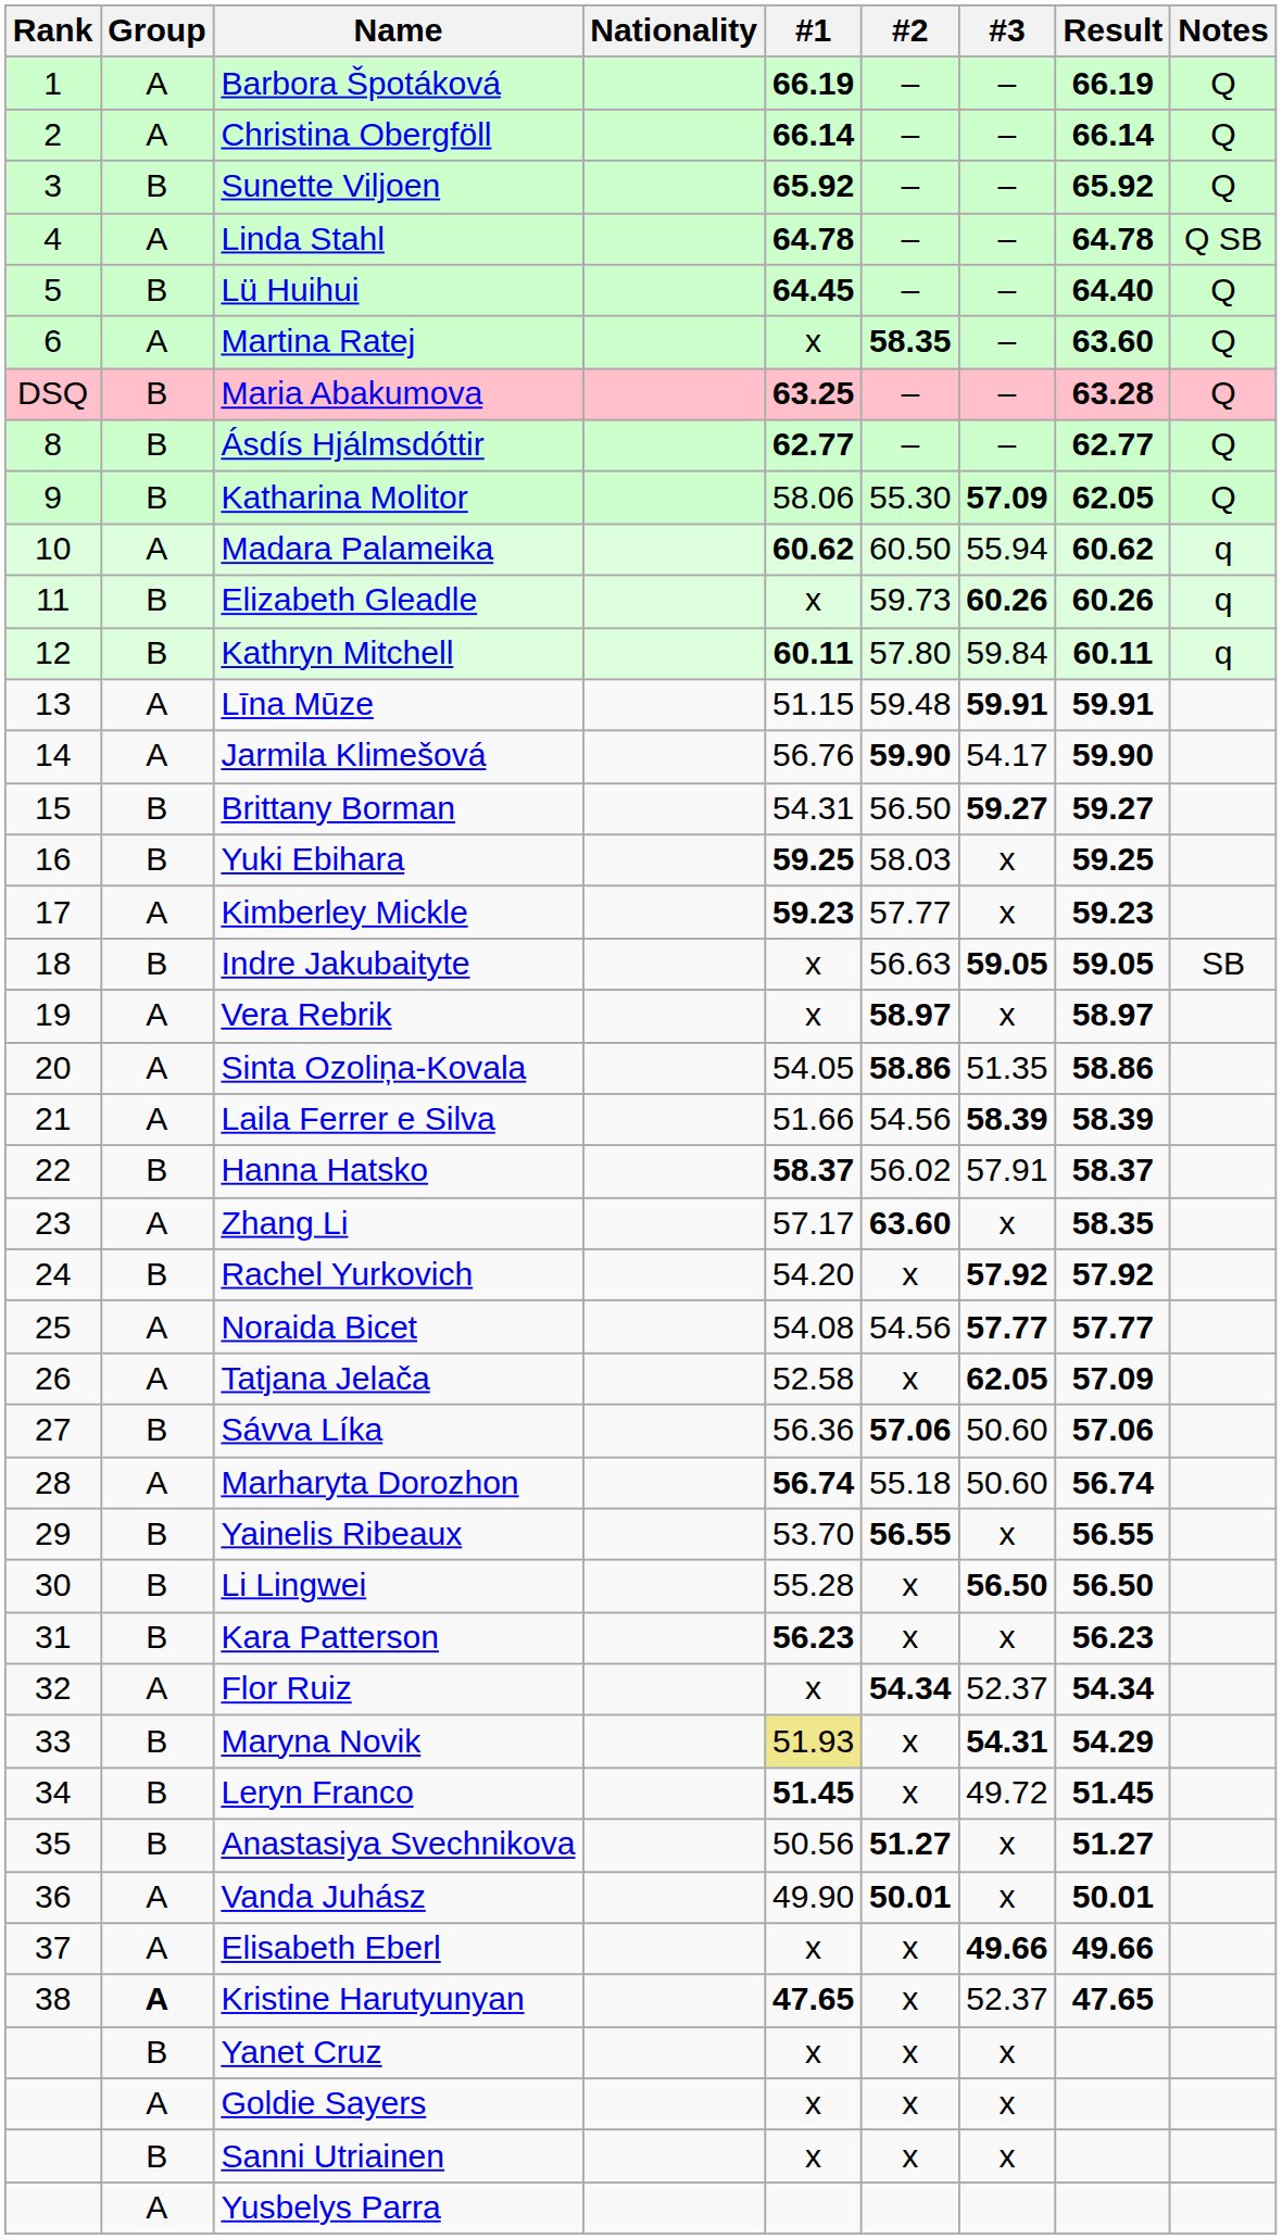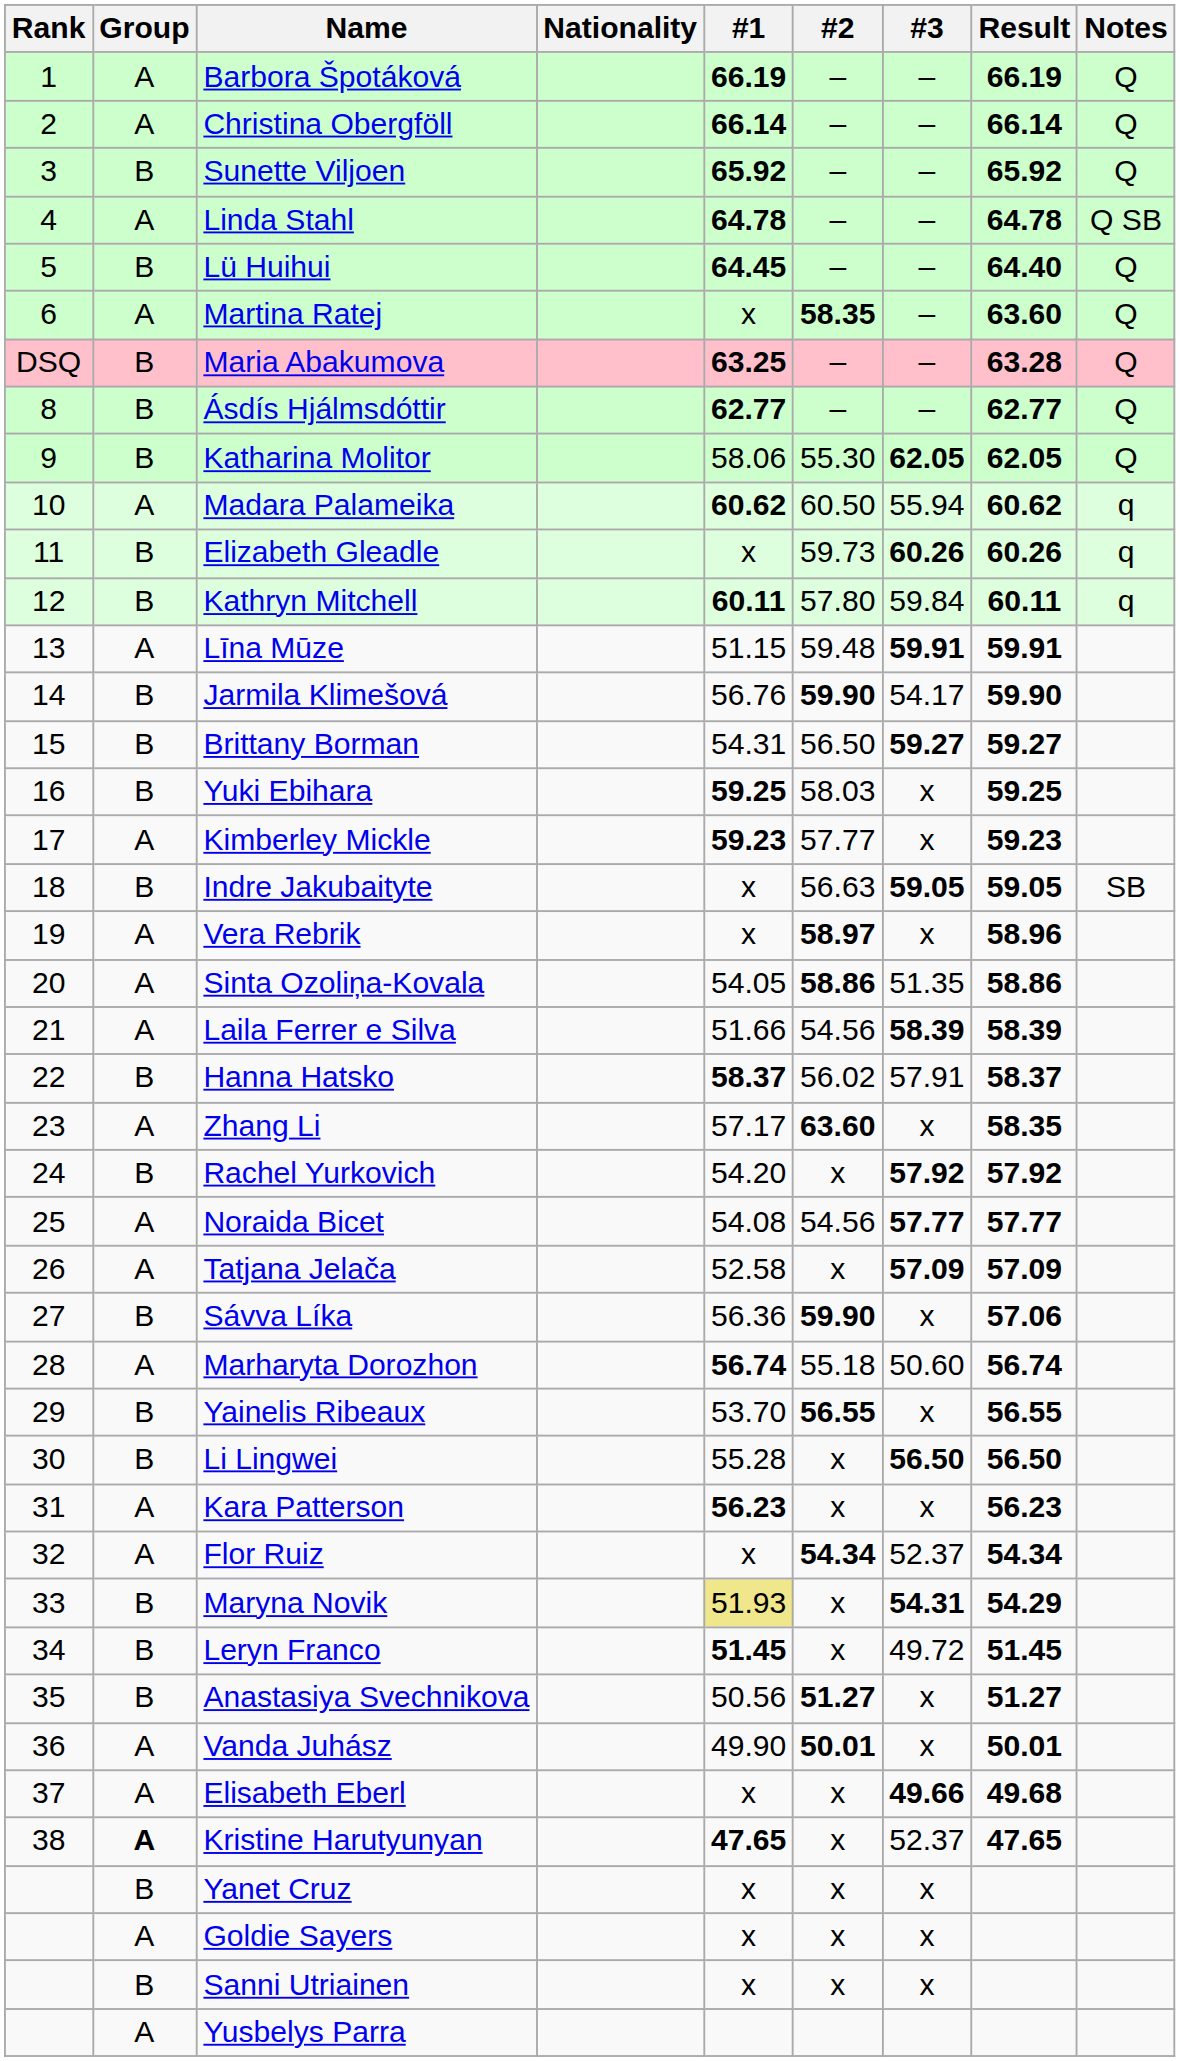 <table class="wikitable sortable" style="text-align:center">
 <tr>
 <th>Rank</th>
 <th>Group</th>
 <th>Name</th>
 <th>Nationality</th>
 <th>#1</th>
 <th>#2</th>
 <th>#3</th>
 <th>Result</th>
 <th class="unsortable">Notes</th>
 </tr>
 <tr bgcolor=ccffcc>
 <td>1</td>
 <td>A</td>
 <td align=left><a href='#'>Barbora Špotáková</a></td>
 <td align=left></td>
 <td><strong>66.19</strong></td>
 <td>–</td>
 <td>–</td>
 <td><strong>66.19</strong></td>
 <td>Q</td>
 </tr>
 <tr bgcolor=ccffcc>
 <td>2</td>
 <td>A</td>
 <td align=left><a href='#'>Christina Obergföll</a></td>
 <td align=left></td>
 <td><strong>66.14</strong></td>
 <td>–</td>
 <td>–</td>
 <td><strong>66.14</strong></td>
 <td>Q</td>
 </tr>
 <tr bgcolor=ccffcc>
 <td>3</td>
 <td>B</td>
 <td align=left><a href='#'>Sunette Viljoen</a></td>
 <td align=left></td>
 <td><strong>65.92</strong></td>
 <td>–</td>
 <td>–</td>
 <td><strong>65.92</strong></td>
 <td>Q</td>
 </tr>
 <tr bgcolor=ccffcc>
 <td>4</td>
 <td>A</td>
 <td align=left><a href='#'>Linda Stahl</a></td>
 <td align=left></td>
 <td><strong>64.78</strong></td>
 <td>–</td>
 <td>–</td>
 <td><strong>64.78</strong></td>
 <td>Q SB</td>
 </tr>
 <tr bgcolor=ccffcc>
 <td>5</td>
 <td>B</td>
 <td align=left><a href='#'>Lü Huihui</a></td>
 <td align=left></td>
 <td><strong>64.45</strong></td>
 <td>–</td>
 <td>–</td>
 <td><strong>64.40</strong></td>
 <td>Q</td>
 </tr>
 <tr bgcolor=ccffcc>
 <td>6</td>
 <td>A</td>
 <td align=left><a href='#'>Martina Ratej</a></td>
 <td align=left></td>
 <td>x</td>
 <td><strong>58.35</strong></td>
 <td>–</td>
 <td><strong>63.60</strong></td>
 <td>Q</td>
 </tr>
 <tr bgcolor=pink>
 <td>DSQ</td>
 <td>B</td>
 <td align=left><a href='#'>Maria Abakumova</a></td>
 <td align=left></td>
 <td><strong>63.25</strong></td>
 <td>–</td>
 <td>–</td>
 <td><strong>63.28</strong></td>
 <td>Q</td>
 </tr>
 <tr bgcolor=ccffcc>
 <td>8</td>
 <td>B</td>
 <td align=left><a href='#'>Ásdís Hjálmsdóttir</a></td>
 <td align=left></td>
 <td><strong>62.77</strong></td>
 <td>–</td>
 <td>–</td>
 <td><strong>62.77</strong></td>
 <td>Q </td>
 </tr>
 <tr bgcolor=ccffcc>
 <td>9</td>
 <td>B</td>
 <td align=left><a href='#'>Katharina Molitor</a></td>
 <td align=left></td>
 <td>58.06</td>
 <td>55.30</td>
-<td><strong>57.09</strong></td>
+<td><strong>62.05</strong></td>
 <td><strong>62.05</strong></td>
 <td>Q</td>
 </tr>
 <tr bgcolor=ddffdd>
 <td>10</td>
 <td>A</td>
 <td align=left><a href='#'>Madara Palameika</a></td>
 <td align=left></td>
 <td><strong>60.62</strong></td>
 <td>60.50</td>
 <td>55.94</td>
 <td><strong>60.62</strong></td>
 <td>q</td>
 </tr>
 <tr bgcolor=ddffdd>
 <td>11</td>
 <td>B</td>
 <td align=left><a href='#'>Elizabeth Gleadle</a></td>
 <td align=left></td>
 <td>x</td>
 <td>59.73</td>
 <td><strong>60.26</strong></td>
 <td><strong>60.26</strong></td>
 <td>q</td>
 </tr>
 <tr bgcolor=ddffdd>
 <td>12</td>
 <td>B</td>
 <td align=left><a href='#'>Kathryn Mitchell</a></td>
 <td align=left></td>
 <td><strong>60.11</strong></td>
 <td>57.80</td>
 <td>59.84</td>
 <td><strong>60.11</strong></td>
 <td>q</td>
 </tr>
 <tr>
 <td>13</td>
 <td>A</td>
 <td align=left><a href='#'>Līna Mūze</a></td>
 <td align=left></td>
 <td>51.15</td>
 <td>59.48</td>
 <td><strong>59.91</strong></td>
 <td><strong>59.91</strong></td>
 <td></td>
 </tr>
 <tr>
 <td>14</td>
-<td>A</td>
+<td>B</td>
 <td align=left><a href='#'>Jarmila Klimešová</a></td>
 <td align=left></td>
 <td>56.76</td>
 <td><strong>59.90</strong></td>
 <td>54.17</td>
 <td><strong>59.90</strong></td>
 <td></td>
 </tr>
 <tr>
 <td>15</td>
 <td>B</td>
 <td align=left><a href='#'>Brittany Borman</a></td>
 <td align=left></td>
 <td>54.31</td>
 <td>56.50</td>
 <td><strong>59.27</strong></td>
 <td><strong>59.27</strong></td>
 <td></td>
 </tr>
 <tr>
 <td>16</td>
 <td>B</td>
 <td align=left><a href='#'>Yuki Ebihara</a></td>
 <td align=left></td>
 <td><strong>59.25</strong></td>
 <td>58.03</td>
 <td>x</td>
 <td><strong>59.25</strong></td>
 <td></td>
 </tr>
 <tr>
 <td>17</td>
 <td>A</td>
 <td align=left><a href='#'>Kimberley Mickle</a></td>
 <td align=left></td>
 <td><strong>59.23</strong></td>
 <td>57.77</td>
 <td>x</td>
 <td><strong>59.23</strong></td>
 <td></td>
 </tr>
 <tr>
 <td>18</td>
 <td>B</td>
 <td align=left><a href='#'>Indre Jakubaityte</a></td>
 <td align=left></td>
 <td>x</td>
 <td>56.63</td>
 <td><strong>59.05</strong></td>
 <td><strong>59.05</strong></td>
 <td>SB</td>
 </tr>
 <tr>
 <td>19</td>
 <td>A</td>
 <td align=left><a href='#'>Vera Rebrik</a></td>
 <td align=left></td>
 <td>x</td>
 <td><strong>58.97</strong></td>
 <td>x</td>
-<td><strong>58.97</strong></td>
+<td><strong>58.96</strong></td>
 <td></td>
 </tr>
 <tr>
 <td>20</td>
 <td>A</td>
 <td align=left><a href='#'>Sinta Ozoliņa-Kovala</a></td>
 <td align=left></td>
 <td>54.05</td>
 <td><strong>58.86</strong></td>
 <td>51.35</td>
 <td><strong>58.86</strong></td>
 <td></td>
 </tr>
 <tr>
 <td>21</td>
 <td>A</td>
 <td align=left><a href='#'>Laila Ferrer e Silva</a></td>
 <td align=left></td>
 <td>51.66</td>
 <td>54.56</td>
 <td><strong>58.39</strong></td>
 <td><strong>58.39</strong></td>
 <td></td>
 </tr>
 <tr>
 <td>22</td>
 <td>B</td>
 <td align=left><a href='#'>Hanna Hatsko</a></td>
 <td align=left></td>
 <td><strong>58.37</strong></td>
 <td>56.02</td>
 <td>57.91</td>
 <td><strong>58.37</strong></td>
 <td></td>
 </tr>
 <tr>
 <td>23</td>
 <td>A</td>
 <td align=left><a href='#'>Zhang Li</a></td>
 <td align=left></td>
 <td>57.17</td>
 <td><strong>63.60</strong></td>
 <td>x</td>
 <td><strong>58.35</strong></td>
 <td></td>
 </tr>
 <tr>
 <td>24</td>
 <td>B</td>
 <td align=left><a href='#'>Rachel Yurkovich</a></td>
 <td align=left></td>
 <td>54.20</td>
 <td>x</td>
 <td><strong>57.92</strong></td>
 <td><strong>57.92</strong></td>
 <td></td>
 </tr>
 <tr>
 <td>25</td>
 <td>A</td>
 <td align=left><a href='#'>Noraida Bicet</a></td>
 <td align=left></td>
 <td>54.08</td>
 <td>54.56</td>
 <td><strong>57.77</strong></td>
 <td><strong>57.77</strong></td>
 <td></td>
 </tr>
 <tr>
 <td>26</td>
 <td>A</td>
 <td align=left><a href='#'>Tatjana Jelača</a></td>
 <td align=left></td>
 <td>52.58</td>
 <td>x</td>
-<td><strong>62.05</strong></td>
+<td><strong>57.09</strong></td>
 <td><strong>57.09</strong></td>
 <td></td>
 </tr>
 <tr>
 <td>27</td>
 <td>B</td>
 <td align=left><a href='#'>Sávva Líka</a></td>
 <td align=left></td>
 <td>56.36</td>
-<td><strong>57.06</strong></td>
-<td>50.60</td>
+<td><strong>59.90</strong></td>
+<td>x</td>
 <td><strong>57.06</strong></td>
 <td></td>
 </tr>
 <tr>
 <td>28</td>
 <td>A</td>
 <td align=left><a href='#'>Marharyta Dorozhon</a></td>
 <td align=left></td>
 <td><strong>56.74</strong></td>
 <td>55.18</td>
 <td>50.60</td>
 <td><strong>56.74</strong></td>
 <td></td>
 </tr>
 <tr>
 <td>29</td>
 <td>B</td>
 <td align=left><a href='#'>Yainelis Ribeaux</a></td>
 <td align=left></td>
 <td>53.70</td>
 <td><strong>56.55</strong></td>
 <td>x</td>
 <td><strong>56.55</strong></td>
 <td></td>
 </tr>
 <tr>
 <td>30</td>
 <td>B</td>
 <td align=left><a href='#'>Li Lingwei</a></td>
 <td align=left></td>
 <td>55.28</td>
 <td>x</td>
 <td><strong>56.50</strong></td>
 <td><strong>56.50</strong></td>
 <td></td>
 </tr>
 <tr>
 <td>31</td>
-<td>B</td>
+<td>A</td>
 <td align=left><a href='#'>Kara Patterson</a></td>
 <td align=left></td>
 <td><strong>56.23</strong></td>
 <td>x</td>
 <td>x</td>
 <td><strong>56.23</strong></td>
 <td></td>
 </tr>
 <tr>
 <td>32</td>
 <td>A</td>
 <td align=left><a href='#'>Flor Ruiz</a></td>
 <td align=left></td>
 <td>x</td>
 <td><strong>54.34</strong></td>
 <td>52.37</td>
 <td><strong>54.34</strong></td>
 <td></td>
 </tr>
 <tr>
 <td>33</td>
 <td>B</td>
 <td align=left><a href='#'>Maryna Novik</a></td>
 <td align=left></td>
 <td style="background: khaki;">51.93</td>
 <td>x</td>
 <td><strong>54.31</strong></td>
 <td><strong>54.29</strong></td>
 <td></td>
 </tr>
 <tr>
 <td>34</td>
 <td>B</td>
 <td align=left><a href='#'>Leryn Franco</a></td>
 <td align=left></td>
 <td><strong>51.45</strong></td>
 <td>x</td>
 <td>49.72</td>
 <td><strong>51.45</strong></td>
 <td></td>
 </tr>
 <tr>
 <td>35</td>
 <td>B</td>
 <td align=left><a href='#'>Anastasiya Svechnikova</a></td>
 <td align=left></td>
 <td>50.56</td>
 <td><strong>51.27</strong></td>
 <td>x</td>
 <td><strong>51.27</strong></td>
 <td></td>
 </tr>
 <tr>
 <td>36</td>
 <td>A</td>
 <td align=left><a href='#'>Vanda Juhász</a></td>
 <td align=left></td>
 <td>49.90</td>
 <td><strong>50.01</strong></td>
 <td>x</td>
 <td><strong>50.01</strong></td>
 <td></td>
 </tr>
 <tr>
 <td>37</td>
 <td>A</td>
 <td align=left><a href='#'>Elisabeth Eberl</a></td>
 <td align=left></td>
 <td>x</td>
 <td>x</td>
 <td><strong>49.66</strong></td>
-<td><strong>49.66</strong></td>
+<td><strong>49.68</strong></td>
 <td></td>
 </tr>
 <tr>
 <td>38</td>
 <td><strong>A</strong></td>
 <td align=left><a href='#'>Kristine Harutyunyan</a></td>
 <td align=left></td>
 <td><strong>47.65</strong></td>
 <td>x</td>
 <td>52.37</td>
 <td><strong>47.65</strong></td>
 <td></td>
 </tr>
 <tr>
 <td></td>
 <td>B</td>
 <td align=left><a href='#'>Yanet Cruz</a></td>
 <td align=left></td>
 <td>x</td>
 <td>x</td>
 <td>x</td>
 <td></td>
 <td></td>
 </tr>
 <tr>
 <td></td>
 <td>A</td>
 <td align=left><a href='#'>Goldie Sayers</a></td>
 <td align=left></td>
 <td>x</td>
 <td>x</td>
 <td>x</td>
 <td></td>
 <td></td>
 </tr>
 <tr>
 <td></td>
 <td>B</td>
 <td align=left><a href='#'>Sanni Utriainen</a></td>
 <td align=left></td>
 <td>x</td>
 <td>x</td>
 <td>x</td>
 <td></td>
 <td></td>
 </tr>
 <tr>
 <td></td>
 <td>A</td>
 <td align=left><a href='#'>Yusbelys Parra</a></td>
 <td align=left></td>
 <td></td>
 <td></td>
 <td></td>
 <td></td>
 <td></td>
 </tr>
 </table>
